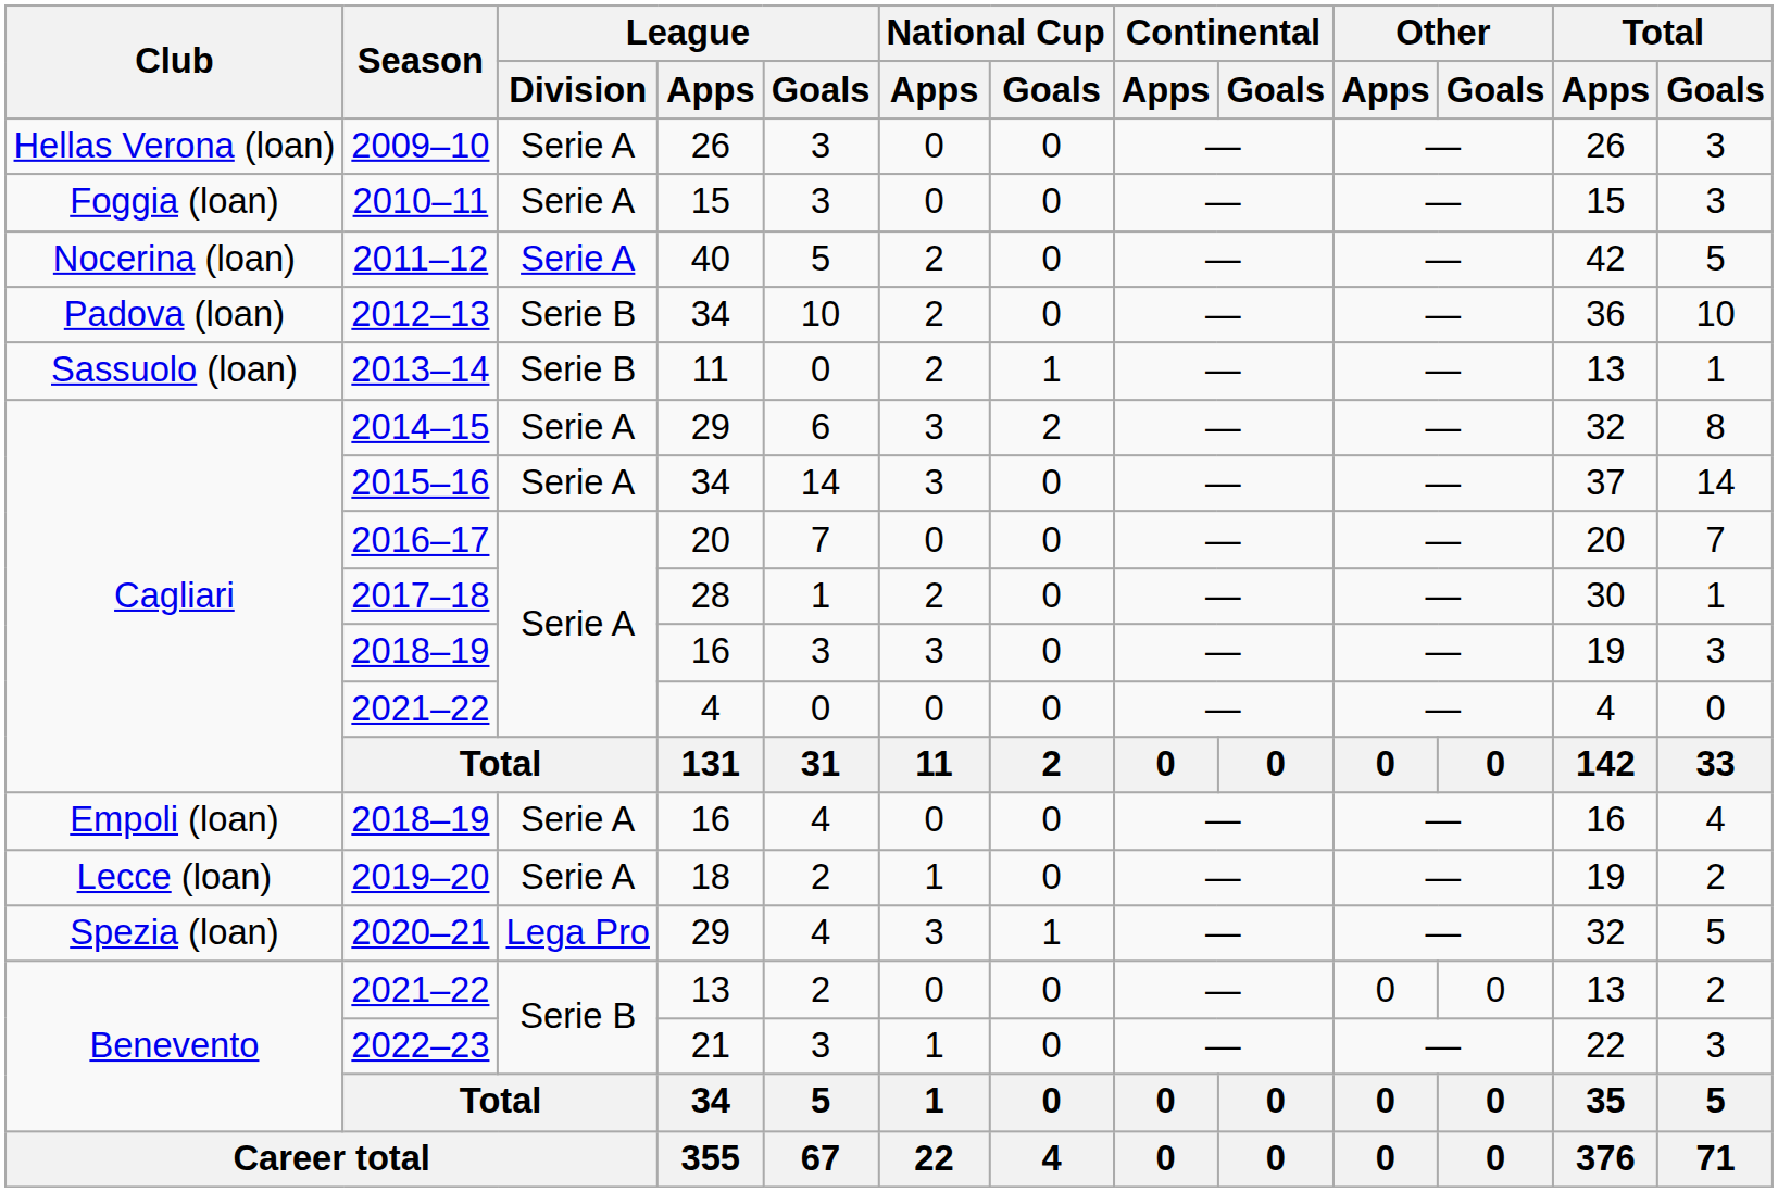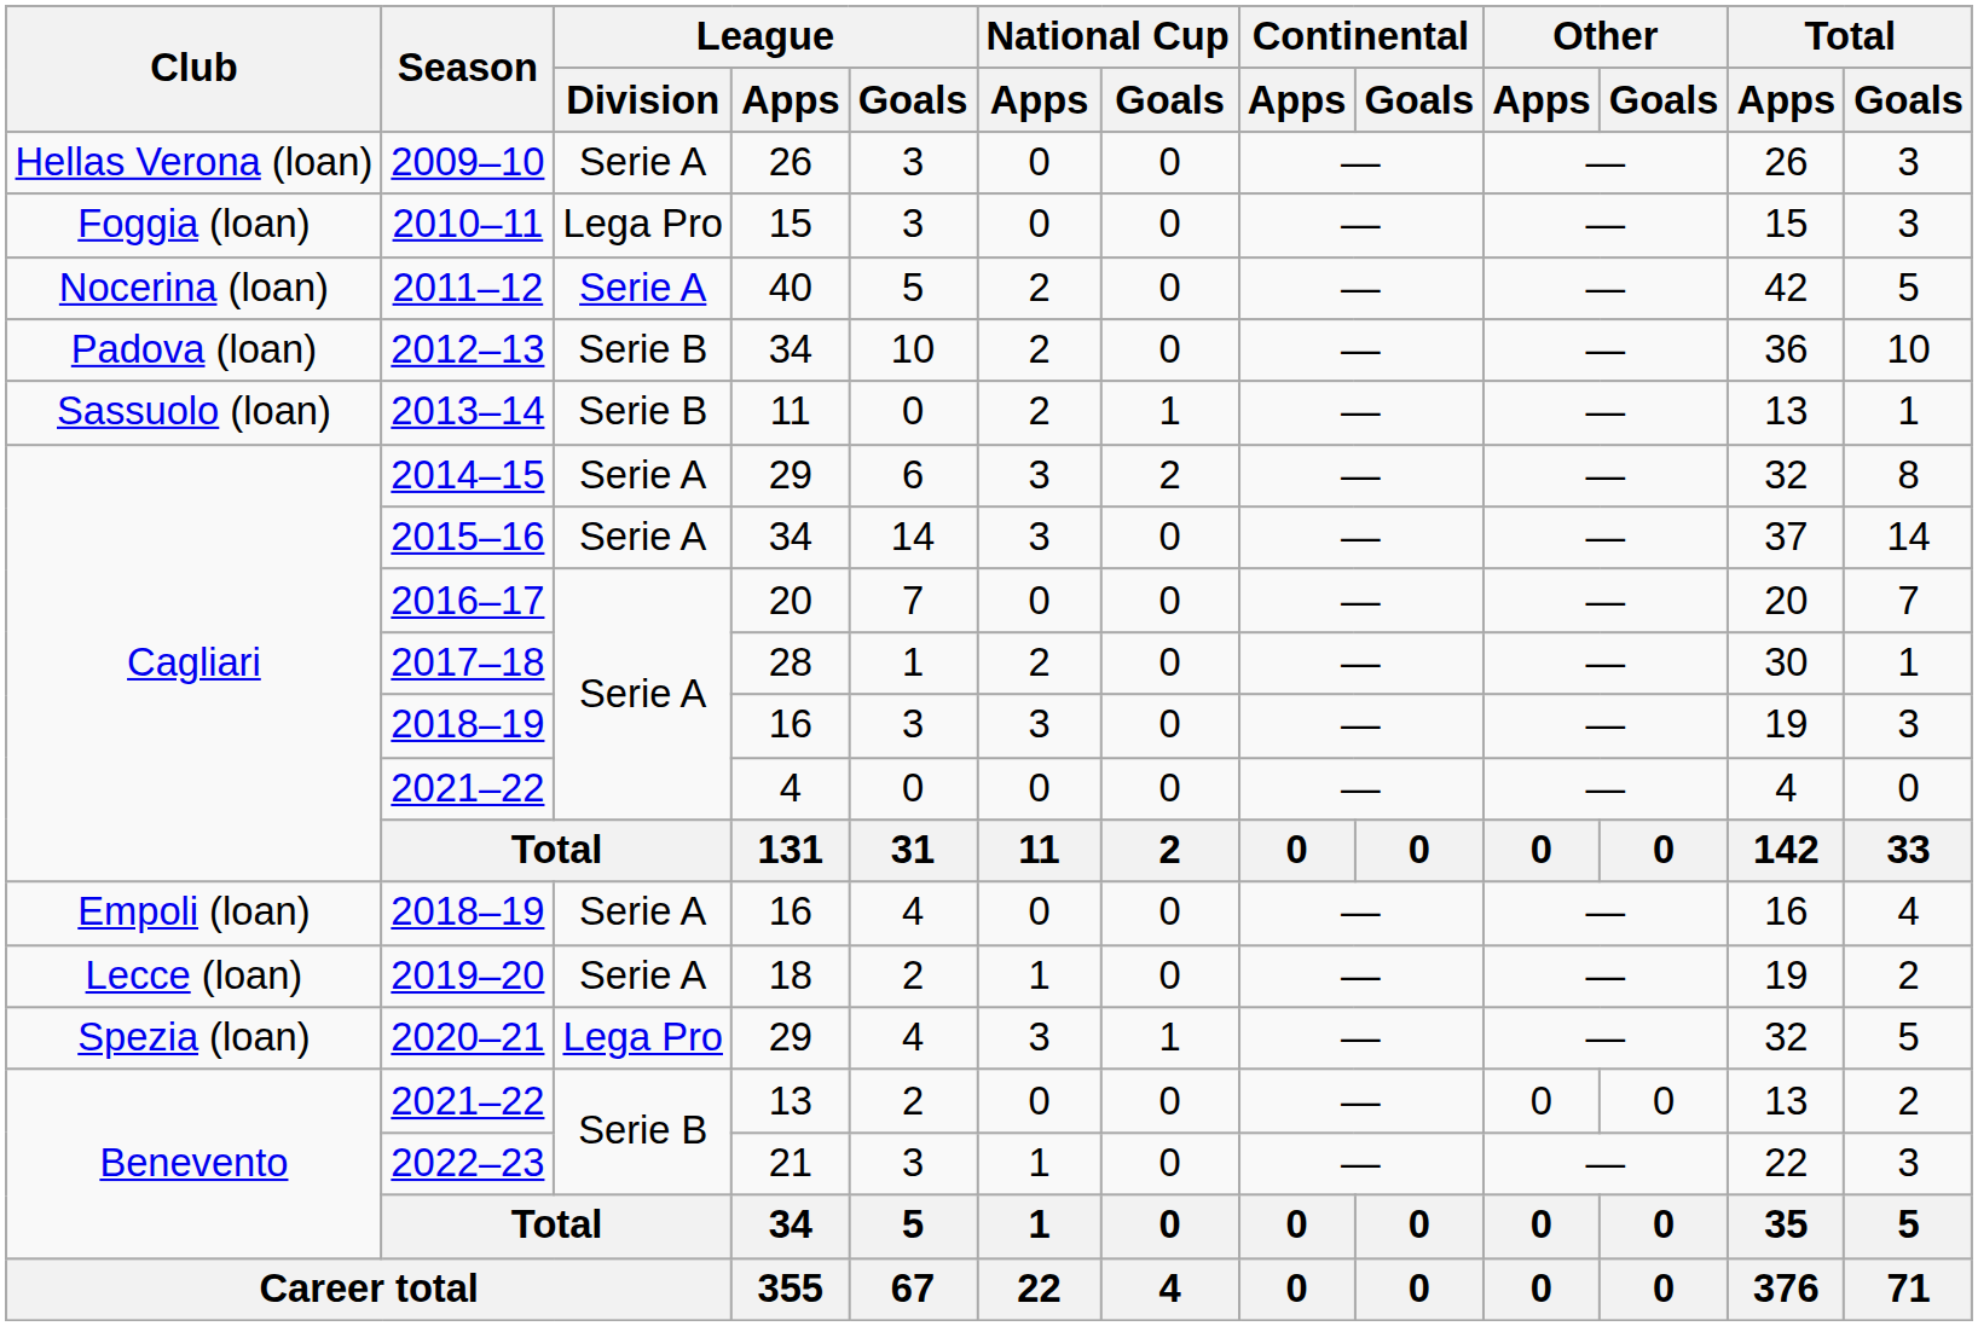 <table class="wikitable" style="text-align: center">
 <tr>
 <th rowspan="2">Club</th>
 <th rowspan="2">Season</th>
 <th colspan="3">League</th>
 <th colspan="2">National Cup</th>
 <th colspan="2">Continental</th>
 <th colspan="2">Other</th>
 <th colspan="2">Total</th>
 </tr>
 <tr>
 <th>Division</th>
 <th>Apps</th>
 <th>Goals</th>
 <th>Apps</th>
 <th>Goals</th>
 <th>Apps</th>
 <th>Goals</th>
 <th>Apps</th>
 <th>Goals</th>
 <th>Apps</th>
 <th>Goals</th>
 </tr>
 <tr>
 <td><a href='#'>Hellas Verona</a> (loan)</td>
 <td><a href='#'>2009–10</a></td>
 <td>Serie A</td>
 <td>26</td>
 <td>3</td>
 <td>0</td>
 <td>0</td>
 <td colspan="2">—</td>
 <td colspan="2">—</td>
 <td>26</td>
 <td>3</td>
 </tr>
 <tr>
 <td><a href='#'>Foggia</a> (loan)</td>
 <td><a href='#'>2010–11</a></td>
-<td>Serie A</td>
+<td>Lega Pro</td>
 <td>15</td>
 <td>3</td>
 <td>0</td>
 <td>0</td>
 <td colspan="2">—</td>
 <td colspan="2">—</td>
 <td>15</td>
 <td>3</td>
 </tr>
 <tr>
 <td><a href='#'>Nocerina</a> (loan)</td>
 <td><a href='#'>2011–12</a></td>
 <td><a href='#'>Serie A</a></td>
 <td>40</td>
 <td>5</td>
 <td>2</td>
 <td>0</td>
 <td colspan="2">—</td>
 <td colspan="2">—</td>
 <td>42</td>
 <td>5</td>
 </tr>
 <tr>
 <td><a href='#'>Padova</a> (loan)</td>
 <td><a href='#'>2012–13</a></td>
 <td>Serie B</td>
 <td>34</td>
 <td>10</td>
 <td>2</td>
 <td>0</td>
 <td colspan="2">—</td>
 <td colspan="2">—</td>
 <td>36</td>
 <td>10</td>
 </tr>
 <tr>
 <td><a href='#'>Sassuolo</a> (loan)</td>
 <td><a href='#'>2013–14</a></td>
 <td>Serie B</td>
 <td>11</td>
 <td>0</td>
 <td>2</td>
 <td>1</td>
 <td colspan="2">—</td>
 <td colspan="2">—</td>
 <td>13</td>
 <td>1</td>
 </tr>
 <tr>
 <td rowspan="7"><a href='#'>Cagliari</a></td>
 <td><a href='#'>2014–15</a></td>
 <td>Serie A</td>
 <td>29</td>
 <td>6</td>
 <td>3</td>
 <td>2</td>
 <td colspan="2">—</td>
 <td colspan="2">—</td>
 <td>32</td>
 <td>8</td>
 </tr>
 <tr>
 <td><a href='#'>2015–16</a></td>
 <td>Serie A</td>
 <td>34</td>
 <td>14</td>
 <td>3</td>
 <td>0</td>
 <td colspan="2">—</td>
 <td colspan="2">—</td>
 <td>37</td>
 <td>14</td>
 </tr>
 <tr>
 <td><a href='#'>2016–17</a></td>
 <td rowspan="4">Serie A</td>
 <td>20</td>
 <td>7</td>
 <td>0</td>
 <td>0</td>
 <td colspan="2">—</td>
 <td colspan="2">—</td>
 <td>20</td>
 <td>7</td>
 </tr>
 <tr>
 <td><a href='#'>2017–18</a></td>
 <td>28</td>
 <td>1</td>
 <td>2</td>
 <td>0</td>
 <td colspan="2">—</td>
 <td colspan="2">—</td>
 <td>30</td>
 <td>1</td>
 </tr>
 <tr>
 <td><a href='#'>2018–19</a></td>
 <td>16</td>
 <td>3</td>
 <td>3</td>
 <td>0</td>
 <td colspan="2">—</td>
 <td colspan="2">—</td>
 <td>19</td>
 <td>3</td>
 </tr>
 <tr>
 <td><a href='#'>2021–22</a></td>
 <td>4</td>
 <td>0</td>
 <td>0</td>
 <td>0</td>
 <td colspan="2">—</td>
 <td colspan="2">—</td>
 <td>4</td>
 <td>0</td>
 </tr>
 <tr>
 <th colspan="2">Total</th>
 <th>131</th>
 <th>31</th>
 <th>11</th>
 <th>2</th>
 <th>0</th>
 <th>0</th>
 <th>0</th>
 <th>0</th>
 <th>142</th>
 <th>33</th>
 </tr>
 <tr>
 <td><a href='#'>Empoli</a> (loan)</td>
 <td><a href='#'>2018–19</a></td>
 <td>Serie A</td>
 <td>16</td>
 <td>4</td>
 <td>0</td>
 <td>0</td>
 <td colspan="2">—</td>
 <td colspan="2">—</td>
 <td>16</td>
 <td>4</td>
 </tr>
 <tr>
 <td><a href='#'>Lecce</a> (loan)</td>
 <td><a href='#'>2019–20</a></td>
 <td>Serie A</td>
 <td>18</td>
 <td>2</td>
 <td>1</td>
 <td>0</td>
 <td colspan="2">—</td>
 <td colspan="2">—</td>
 <td>19</td>
 <td>2</td>
 </tr>
 <tr>
 <td><a href='#'>Spezia</a> (loan)</td>
 <td><a href='#'>2020–21</a></td>
 <td><a href='#'>Lega Pro</a></td>
 <td>29</td>
 <td>4</td>
 <td>3</td>
 <td>1</td>
 <td colspan="2">—</td>
 <td colspan="2">—</td>
 <td>32</td>
 <td>5</td>
 </tr>
 <tr>
 <td rowspan="3"><a href='#'>Benevento</a></td>
 <td><a href='#'>2021–22</a></td>
 <td rowspan="2">Serie B</td>
 <td>13</td>
 <td>2</td>
 <td>0</td>
 <td>0</td>
 <td colspan="2">—</td>
 <td>0</td>
 <td>0</td>
 <td>13</td>
 <td>2</td>
 </tr>
 <tr>
 <td><a href='#'>2022–23</a></td>
 <td>21</td>
 <td>3</td>
 <td>1</td>
 <td>0</td>
 <td colspan="2">—</td>
 <td colspan="2">—</td>
 <td>22</td>
 <td>3</td>
 </tr>
 <tr>
 <th colspan="2">Total</th>
 <th>34</th>
 <th>5</th>
 <th>1</th>
 <th>0</th>
 <th>0</th>
 <th>0</th>
 <th>0</th>
 <th>0</th>
 <th>35</th>
 <th>5</th>
 </tr>
 <tr>
 <th colspan="3">Career total</th>
 <th>355</th>
 <th>67</th>
 <th>22</th>
 <th>4</th>
 <th>0</th>
 <th>0</th>
 <th>0</th>
 <th>0</th>
 <th>376</th>
 <th>71</th>
 </tr>
 </table>
